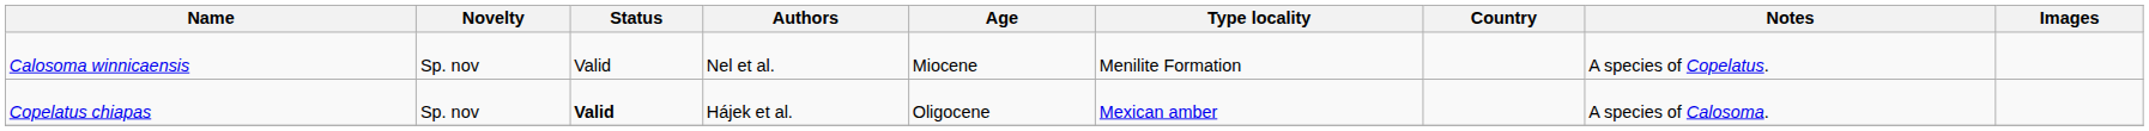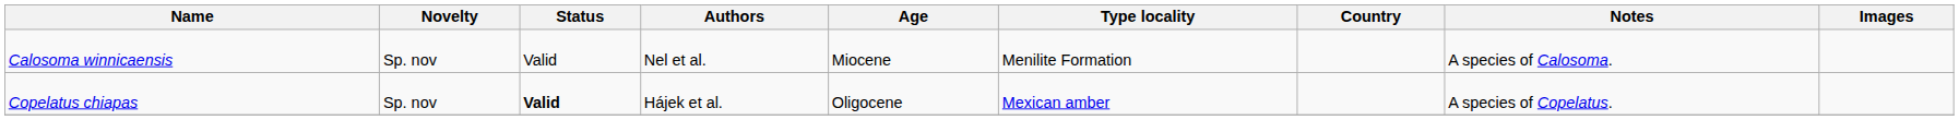 <table class="wikitable sortable" align="center" width="100%">
 <tr>
 <th>Name</th>
 <th>Novelty</th>
 <th>Status</th>
 <th>Authors</th>
 <th>Age</th>
 <th>Type locality</th>
 <th>Country</th>
 <th>Notes</th>
 <th>Images</th>
 </tr>
 <tr>
 <td><br><em><a href='#'>Calosoma winnicaensis</a></em></td>
 <td><br>Sp. nov</td>
 <td><br>Valid</td>
 <td><br>Nel et al.</td>
 <td><br>Miocene</td>
 <td><br>Menilite Formation</td>
 <td><br></td>
-<td><br>A species of <em><a href='#'>Copelatus</a></em>.</td>
+<td><br>A species of <em><a href='#'>Calosoma</a></em>.</td>
 <td></td>
 </tr>
 <tr>
 <td><br><em><a href='#'>Copelatus chiapas</a></em></td>
 <td><br>Sp. nov</td>
 <td><strong><br>Valid</strong></td>
 <td><br>Hájek et al.</td>
 <td><br>Oligocene</td>
 <td><br><a href='#'>Mexican amber</a></td>
 <td><br></td>
-<td><br>A species of <em><a href='#'>Calosoma</a></em>.</td>
+<td><br>A species of <em><a href='#'>Copelatus</a></em>.</td>
 <td></td>
 </tr>
 <tr>
 </tr>
 </table>
